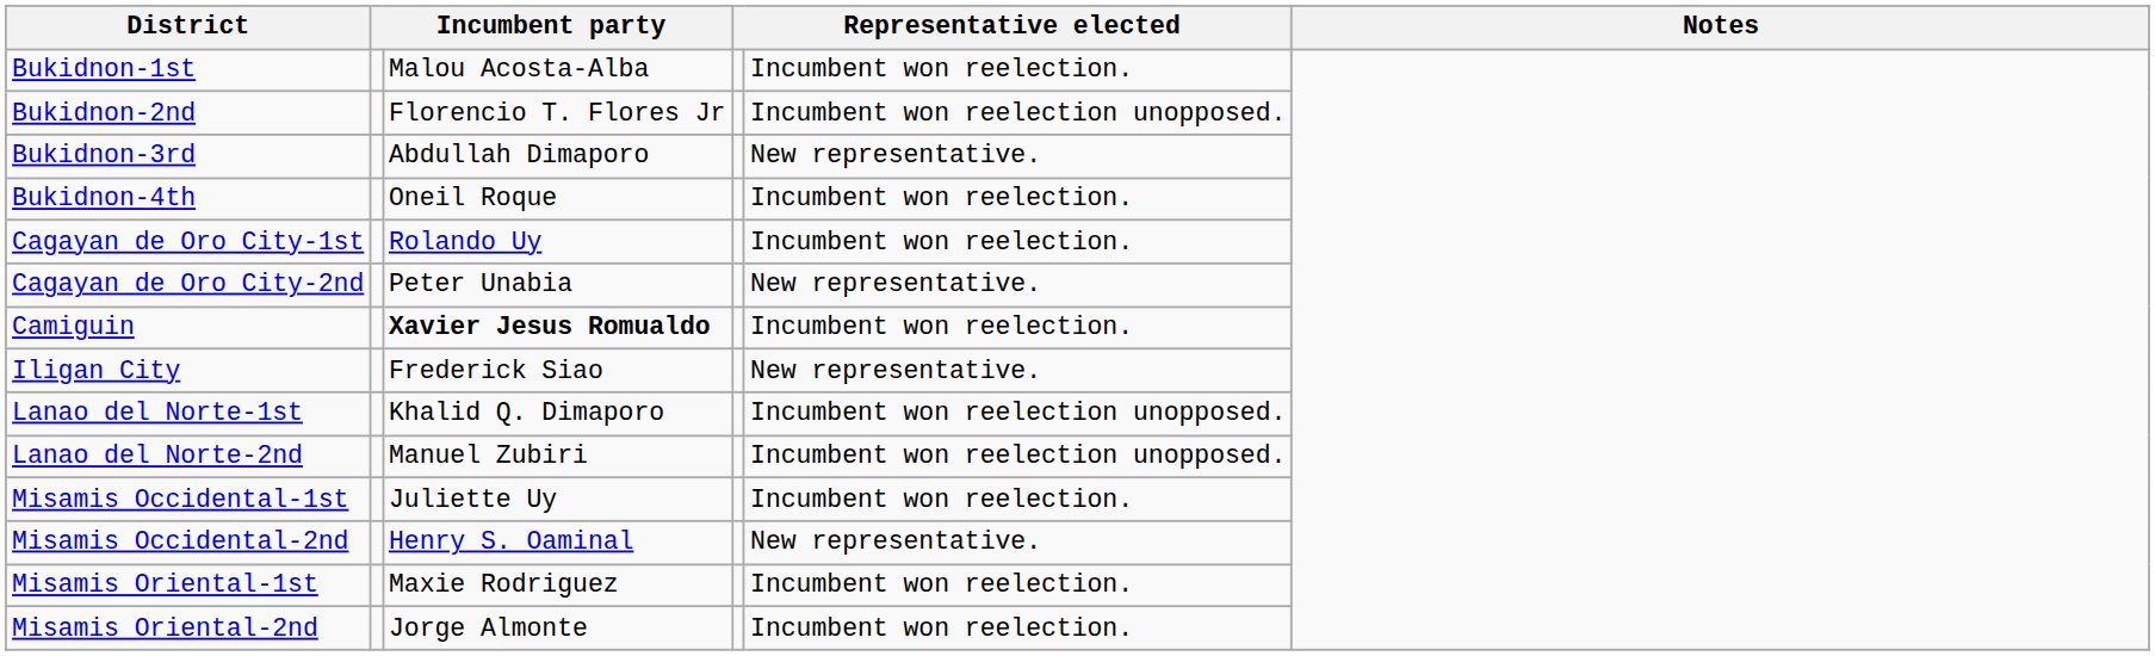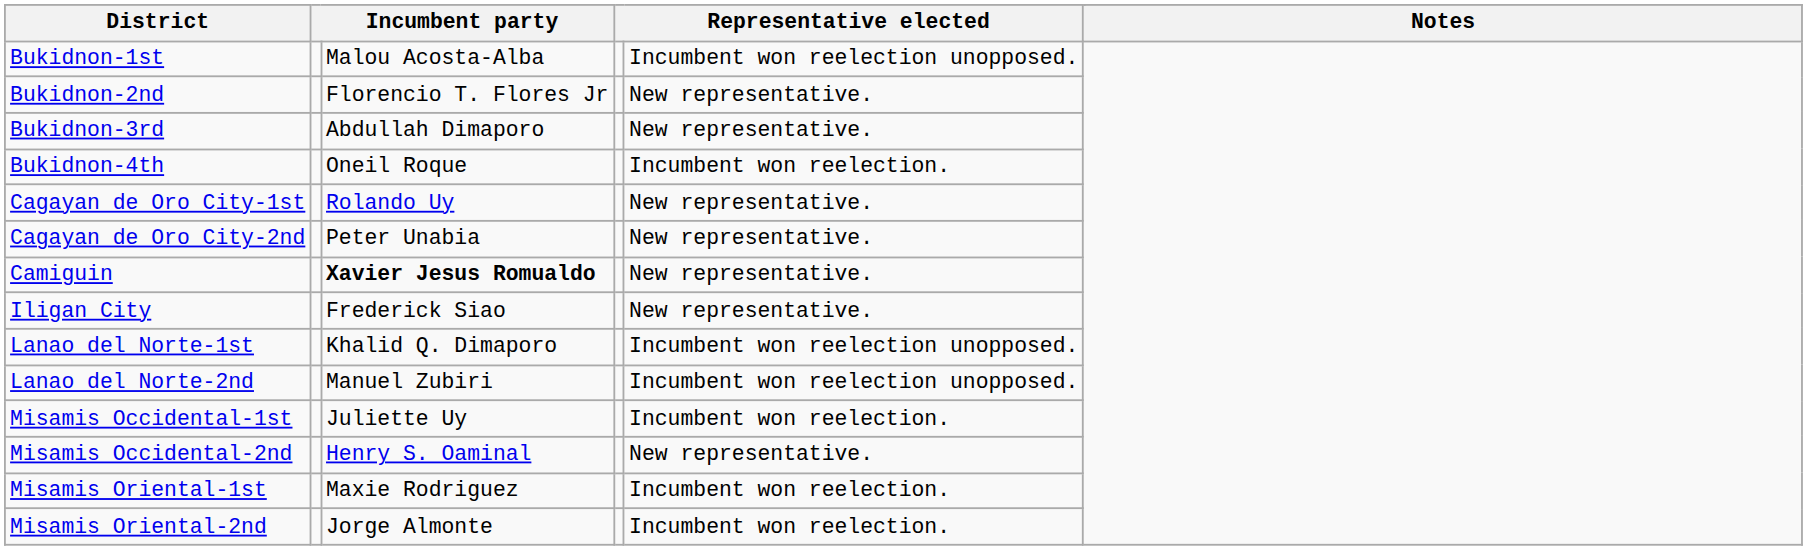 <table class=wikitable style="font-size:90%;">
 <tr>
 <th>District</th>
 <th colspan=2>Incumbent party</th>
 <th colspan=3>Representative elected</th>
 <th width=40%>Notes</th>
 </tr>
 <tr>
 <td><a href='#'>Bukidnon-1st</a></td>
 <td></td>
 <td>Malou Acosta-Alba</td>
 <td></td>
-<td>Incumbent won reelection.</td>
+<td>Incumbent won reelection unopposed.</td>
 </tr>
 <tr>
 <td><a href='#'>Bukidnon-2nd</a></td>
 <td></td>
 <td>Florencio T. Flores Jr</td>
 <td></td>
-<td>Incumbent won reelection unopposed.</td>
+<td>New representative.</td>
 </tr>
 <tr>
 <td><a href='#'>Bukidnon-3rd</a></td>
 <td></td>
 <td>Abdullah Dimaporo</td>
 <td></td>
 <td>New representative.</td>
 </tr>
 <tr>
 <td><a href='#'>Bukidnon-4th</a></td>
 <td></td>
 <td>Oneil Roque</td>
 <td></td>
 <td>Incumbent won reelection.</td>
 </tr>
 <tr>
 <td><a href='#'>Cagayan de Oro City-1st</a></td>
 <td></td>
 <td><a href='#'>Rolando Uy</a></td>
 <td></td>
-<td>Incumbent won reelection.</td>
+<td>New representative.</td>
 </tr>
 <tr>
 <td><a href='#'>Cagayan de Oro City-2nd</a></td>
 <td></td>
 <td>Peter Unabia</td>
 <td></td>
 <td>New representative.</td>
 </tr>
 <tr>
 <td><a href='#'>Camiguin</a></td>
 <td></td>
 <td><strong>Xavier Jesus Romualdo</strong></td>
 <td></td>
-<td>Incumbent won reelection.</td>
+<td>New representative.</td>
 </tr>
 <tr>
 <td><a href='#'>Iligan City</a></td>
 <td></td>
 <td>Frederick Siao</td>
 <td></td>
 <td>New representative.</td>
 </tr>
 <tr>
 <td><a href='#'>Lanao del Norte-1st</a></td>
 <td></td>
 <td>Khalid Q. Dimaporo</td>
 <td></td>
 <td>Incumbent won reelection unopposed.</td>
 </tr>
 <tr>
 <td><a href='#'>Lanao del Norte-2nd</a></td>
 <td></td>
 <td>Manuel Zubiri</td>
 <td></td>
 <td>Incumbent won reelection unopposed.</td>
 </tr>
 <tr>
 <td><a href='#'>Misamis Occidental-1st</a></td>
 <td></td>
 <td>Juliette Uy</td>
 <td></td>
 <td>Incumbent won reelection.</td>
 </tr>
 <tr>
 <td><a href='#'>Misamis Occidental-2nd</a></td>
 <td></td>
 <td><a href='#'>Henry S. Oaminal</a></td>
 <td></td>
 <td>New representative.</td>
 </tr>
 <tr>
 <td><a href='#'>Misamis Oriental-1st</a></td>
 <td></td>
 <td>Maxie Rodriguez</td>
 <td></td>
 <td>Incumbent won reelection.</td>
 </tr>
 <tr>
 <td><a href='#'>Misamis Oriental-2nd</a></td>
 <td></td>
 <td>Jorge Almonte</td>
 <td></td>
 <td>Incumbent won reelection.</td>
 </tr>
 </table>
